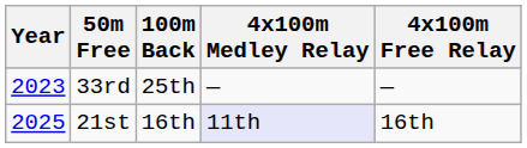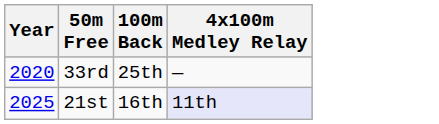 <table class="wikitable">
 <tr>
 <th>Year</th>
 <th>50m<br>Free</th>
 <th>100m<br>Back</th>
 <th>4x100m<br>Medley Relay</th>
-<th>4x100m<br>Free Relay</th>
 </tr>
 <tr>
-<td><a href='#'>2023</a></td>
+<td><a href='#'>2020</a></td>
 <td>33rd</td>
 <td>25th</td>
-<td>—</td>
 <td>—</td>
 </tr>
 <tr>
 <td><a href='#'>2025</a></td>
 <td>21st</td>
 <td>16th</td>
 <td style="background: lavender;">11th</td>
-<td>16th</td>
 </tr>
 </table>
